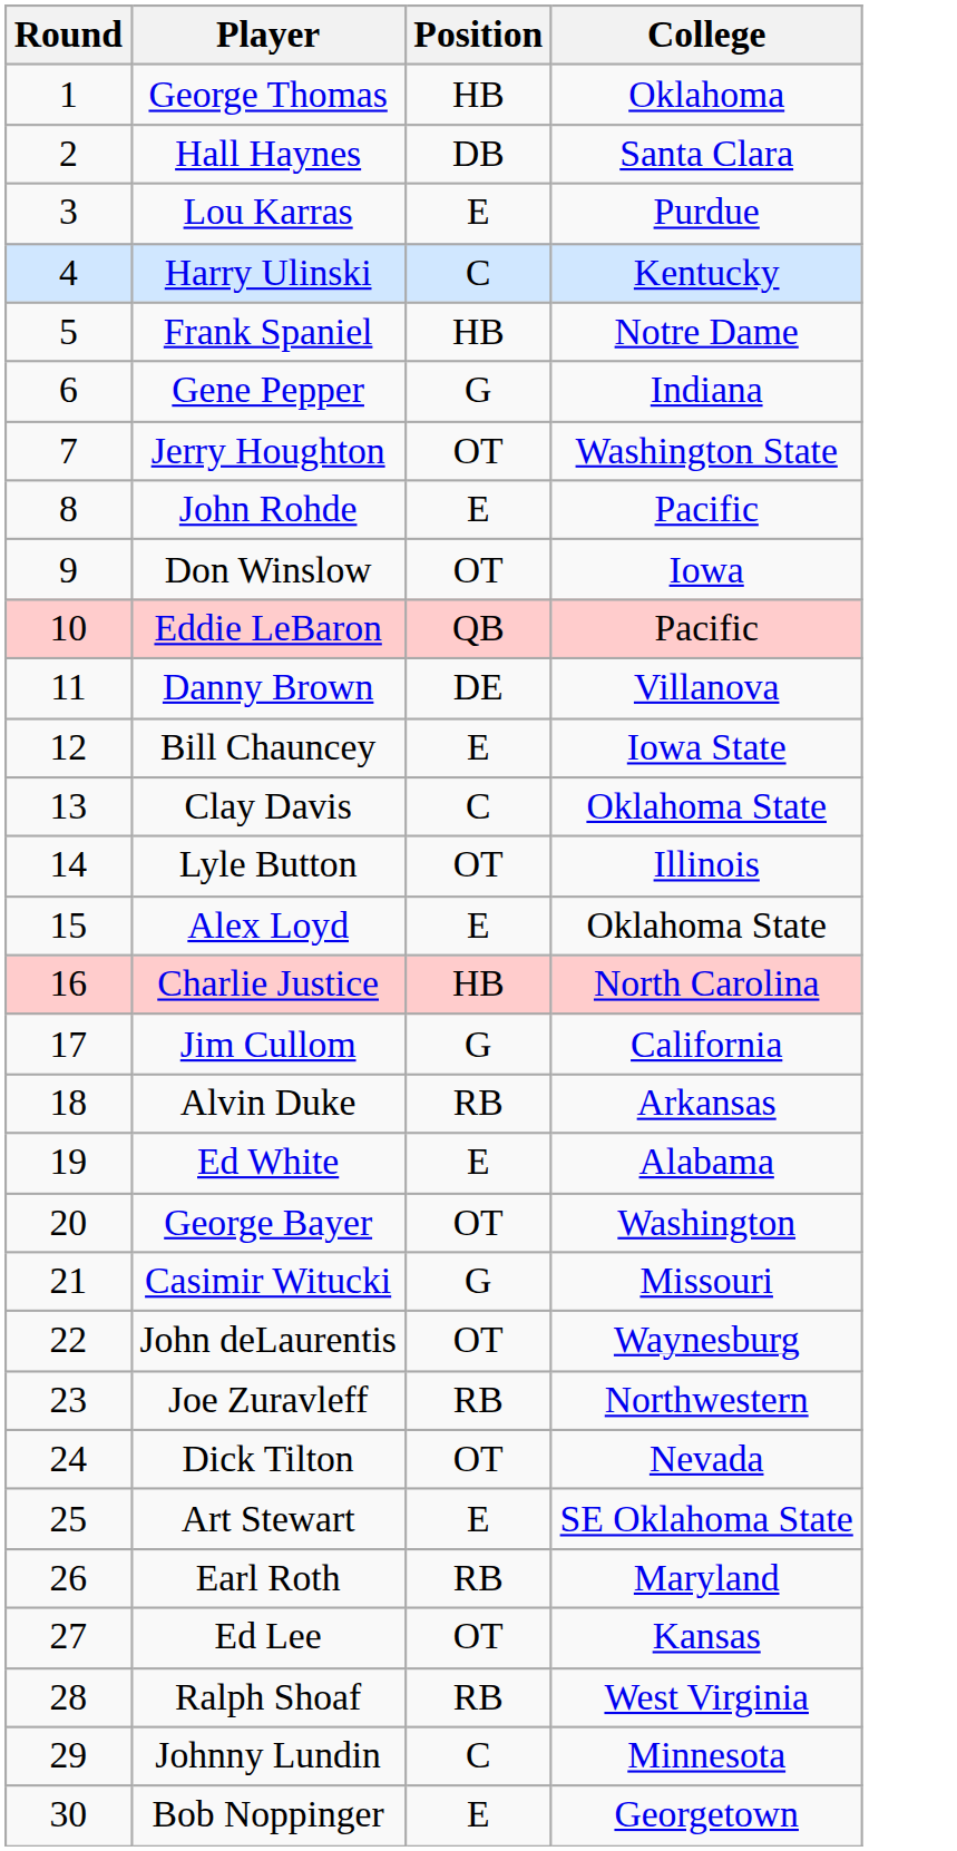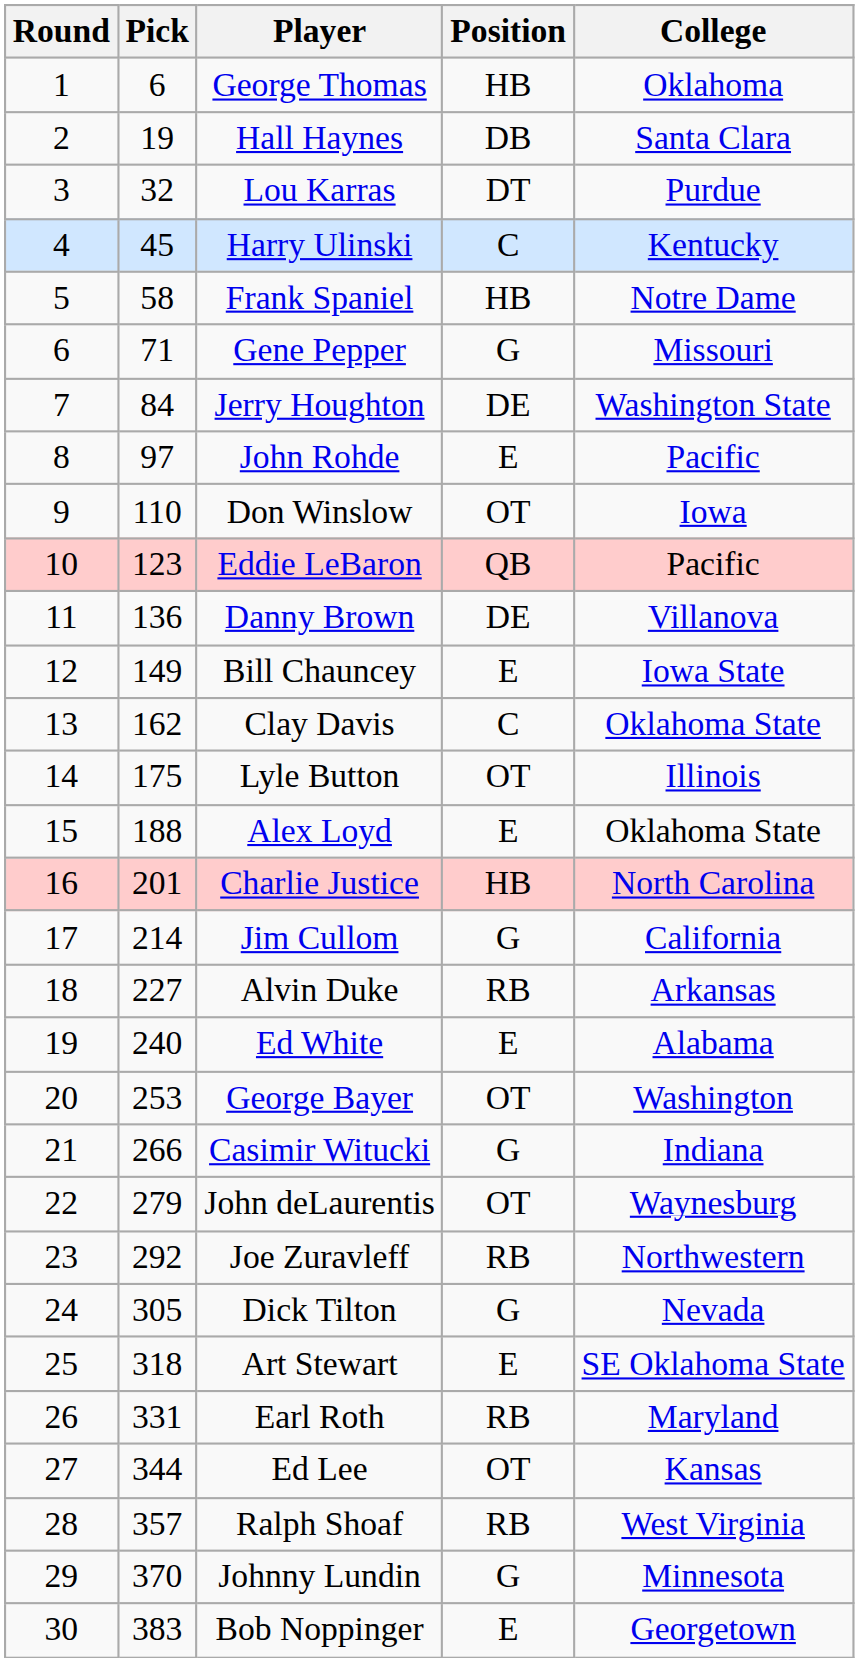 <table class="wikitable sortable sortable"  style="text-align:center;">
 <tr>
 <th>Round</th>
+<th>Pick</th>
 <th>Player</th>
 <th>Position</th>
 <th>College</th>
 </tr>
 <tr>
 <td>1</td>
+<td>6</td>
 <td><a href='#'>George Thomas</a></td>
 <td>HB</td>
 <td><a href='#'>Oklahoma</a></td>
 </tr>
 <tr>
 <td>2</td>
+<td>19</td>
 <td><a href='#'>Hall Haynes</a></td>
 <td>DB</td>
 <td><a href='#'>Santa Clara</a></td>
 </tr>
 <tr>
 <td>3</td>
+<td>32</td>
 <td><a href='#'>Lou Karras</a></td>
-<td>E</td>
+<td>DT</td>
 <td><a href='#'>Purdue</a></td>
 </tr>
 <tr style="background:#d0e7ff;">
 <td>4</td>
+<td>45</td>
 <td><a href='#'>Harry Ulinski</a></td>
 <td>C</td>
 <td><a href='#'>Kentucky</a></td>
 </tr>
 <tr>
 <td>5</td>
+<td>58</td>
 <td><a href='#'>Frank Spaniel</a></td>
 <td>HB</td>
 <td><a href='#'>Notre Dame</a></td>
 </tr>
 <tr>
 <td>6</td>
+<td>71</td>
 <td><a href='#'>Gene Pepper</a></td>
 <td>G</td>
-<td><a href='#'>Indiana</a></td>
+<td><a href='#'>Missouri</a></td>
 </tr>
 <tr>
 <td>7</td>
+<td>84</td>
 <td><a href='#'>Jerry Houghton</a></td>
-<td>OT</td>
+<td>DE</td>
 <td><a href='#'>Washington State</a></td>
 </tr>
 <tr>
 <td>8</td>
+<td>97</td>
 <td><a href='#'>John Rohde</a></td>
 <td>E</td>
 <td><a href='#'>Pacific</a></td>
 </tr>
 <tr>
 <td>9</td>
+<td>110</td>
 <td>Don Winslow</td>
 <td>OT</td>
 <td><a href='#'>Iowa</a></td>
 </tr>
 <tr style="background:#fcc;">
 <td>10</td>
+<td>123</td>
 <td><a href='#'>Eddie LeBaron</a></td>
 <td>QB</td>
 <td>Pacific</td>
 </tr>
 <tr>
 <td>11</td>
+<td>136</td>
 <td><a href='#'>Danny Brown</a></td>
 <td>DE</td>
 <td><a href='#'>Villanova</a></td>
 </tr>
 <tr>
 <td>12</td>
+<td>149</td>
 <td>Bill Chauncey</td>
 <td>E</td>
 <td><a href='#'>Iowa State</a></td>
 </tr>
 <tr>
 <td>13</td>
+<td>162</td>
 <td>Clay Davis</td>
 <td>C</td>
 <td><a href='#'>Oklahoma State</a></td>
 </tr>
 <tr>
 <td>14</td>
+<td>175</td>
 <td>Lyle Button</td>
 <td>OT</td>
 <td><a href='#'>Illinois</a></td>
 </tr>
 <tr>
 <td>15</td>
+<td>188</td>
 <td><a href='#'>Alex Loyd</a></td>
 <td>E</td>
 <td>Oklahoma State</td>
 </tr>
 <tr style="background:#fcc;">
 <td>16</td>
+<td>201</td>
 <td><a href='#'>Charlie Justice</a></td>
 <td>HB</td>
 <td><a href='#'>North Carolina</a></td>
 </tr>
 <tr>
 <td>17</td>
+<td>214</td>
 <td><a href='#'>Jim Cullom</a></td>
 <td>G</td>
 <td><a href='#'>California</a></td>
 </tr>
 <tr>
 <td>18</td>
+<td>227</td>
 <td>Alvin Duke</td>
 <td>RB</td>
 <td><a href='#'>Arkansas</a></td>
 </tr>
 <tr>
 <td>19</td>
+<td>240</td>
 <td><a href='#'>Ed White</a></td>
 <td>E</td>
 <td><a href='#'>Alabama</a></td>
 </tr>
 <tr>
 <td>20</td>
+<td>253</td>
 <td><a href='#'>George Bayer</a></td>
 <td>OT</td>
 <td><a href='#'>Washington</a></td>
 </tr>
 <tr>
 <td>21</td>
+<td>266</td>
 <td><a href='#'>Casimir Witucki</a></td>
 <td>G</td>
-<td><a href='#'>Missouri</a></td>
+<td><a href='#'>Indiana</a></td>
 </tr>
 <tr>
 <td>22</td>
+<td>279</td>
 <td>John deLaurentis</td>
 <td>OT</td>
 <td><a href='#'>Waynesburg</a></td>
 </tr>
 <tr>
 <td>23</td>
+<td>292</td>
 <td>Joe Zuravleff</td>
 <td>RB</td>
 <td><a href='#'>Northwestern</a></td>
 </tr>
 <tr>
 <td>24</td>
+<td>305</td>
 <td>Dick Tilton</td>
-<td>OT</td>
+<td>G</td>
 <td><a href='#'>Nevada</a></td>
 </tr>
 <tr>
 <td>25</td>
+<td>318</td>
 <td>Art Stewart</td>
 <td>E</td>
 <td><a href='#'>SE Oklahoma State</a></td>
 </tr>
 <tr>
 <td>26</td>
+<td>331</td>
 <td>Earl Roth</td>
 <td>RB</td>
 <td><a href='#'>Maryland</a></td>
 </tr>
 <tr>
 <td>27</td>
+<td>344</td>
 <td>Ed Lee</td>
 <td>OT</td>
 <td><a href='#'>Kansas</a></td>
 </tr>
 <tr>
 <td>28</td>
+<td>357</td>
 <td>Ralph Shoaf</td>
 <td>RB</td>
 <td><a href='#'>West Virginia</a></td>
 </tr>
 <tr>
 <td>29</td>
+<td>370</td>
 <td>Johnny Lundin</td>
-<td>C</td>
+<td>G</td>
 <td><a href='#'>Minnesota</a></td>
 </tr>
 <tr>
 <td>30</td>
+<td>383</td>
 <td>Bob Noppinger</td>
 <td>E</td>
 <td><a href='#'>Georgetown</a></td>
 </tr>
 </table>
